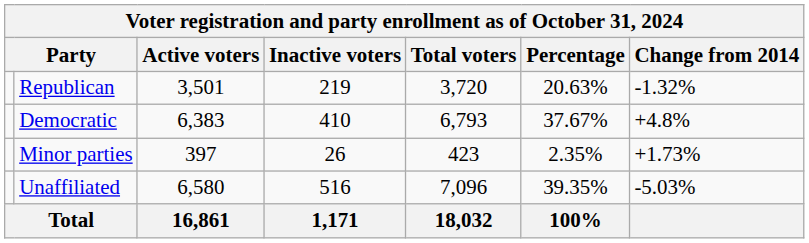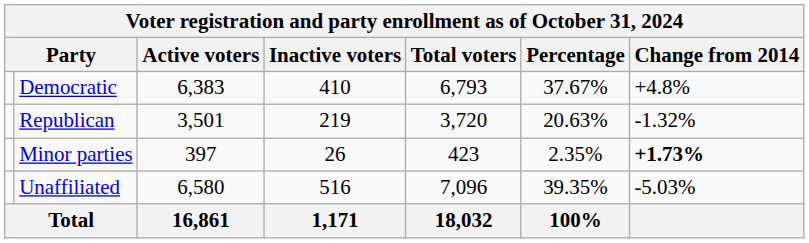 <table class="wikitable">
 <tr>
 <th colspan="7">Voter registration and party enrollment as of October 31, 2024</th>
 </tr>
 <tr>
 <th colspan="2">Party</th>
 <th>Active voters</th>
 <th>Inactive voters</th>
 <th>Total voters</th>
 <th>Percentage</th>
 <th>Change from 2014</th>
 </tr>
 <tr>
 <td></td>
+<td><a href='#'>Democratic</a></td>
+<td align="center">6,383</td>
+<td align="center">410</td>
+<td align="center">6,793</td>
+<td align="center">37.67%</td>
+<td>+4.8%</td>
+</tr>
+<tr>
+<td></td>
 <td><a href='#'>Republican</a></td>
 <td align="center">3,501</td>
 <td align="center">219</td>
 <td align="center">3,720</td>
 <td align="center">20.63%</td>
 <td>-1.32%</td>
 </tr>
 <tr>
 <td></td>
-<td><a href='#'>Democratic</a></td>
-<td align="center">6,383</td>
-<td align="center">410</td>
-<td align="center">6,793</td>
-<td align="center">37.67%</td>
-<td>+4.8%</td>
-</tr>
-<tr>
-<td></td>
 <td><a href='#'>Minor parties</a></td>
 <td align="center">397</td>
 <td align="center">26</td>
 <td align="center">423</td>
 <td align="center">2.35%</td>
-<td>+1.73%</td>
+<td><strong>+1.73%</strong></td>
 </tr>
 <tr>
 <td></td>
 <td><a href='#'>Unaffiliated</a></td>
 <td align="center">6,580</td>
 <td align="center">516</td>
 <td align="center">7,096</td>
 <td align="center">39.35%</td>
 <td>-5.03%</td>
 </tr>
 <tr>
 <th colspan="2">Total</th>
 <th align="center">16,861</th>
 <th align="center">1,171</th>
 <th align="center">18,032</th>
 <th align="center">100%</th>
 <th></th>
 </tr>
 </table>
